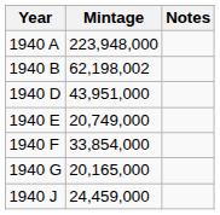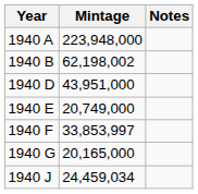 <table class="wikitable">
 <tr>
 <th scope="col">Year</th>
 <th scope="col">Mintage</th>
 <th scope="col">Notes</th>
 </tr>
 <tr>
 <td>1940 A</td>
 <td>223,948,000</td>
 <td></td>
 </tr>
 <tr>
 <td>1940 B</td>
 <td>62,198,002</td>
 <td></td>
 </tr>
 <tr>
 <td>1940 D</td>
 <td>43,951,000</td>
 <td></td>
 </tr>
 <tr>
 <td>1940 E</td>
 <td>20,749,000</td>
 <td></td>
 </tr>
 <tr>
 <td>1940 F</td>
-<td>33,854,000</td>
+<td>33,853,997</td>
 <td></td>
 </tr>
 <tr>
 <td>1940 G</td>
 <td>20,165,000</td>
 <td></td>
 </tr>
 <tr>
 <td>1940 J</td>
-<td>24,459,000</td>
+<td>24,459,034</td>
 <td></td>
 </tr>
 </table>
